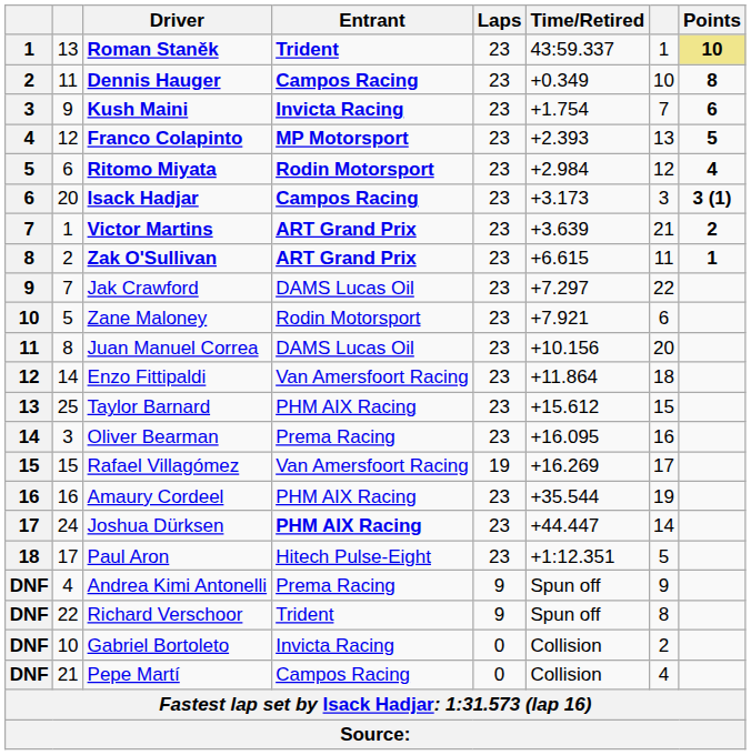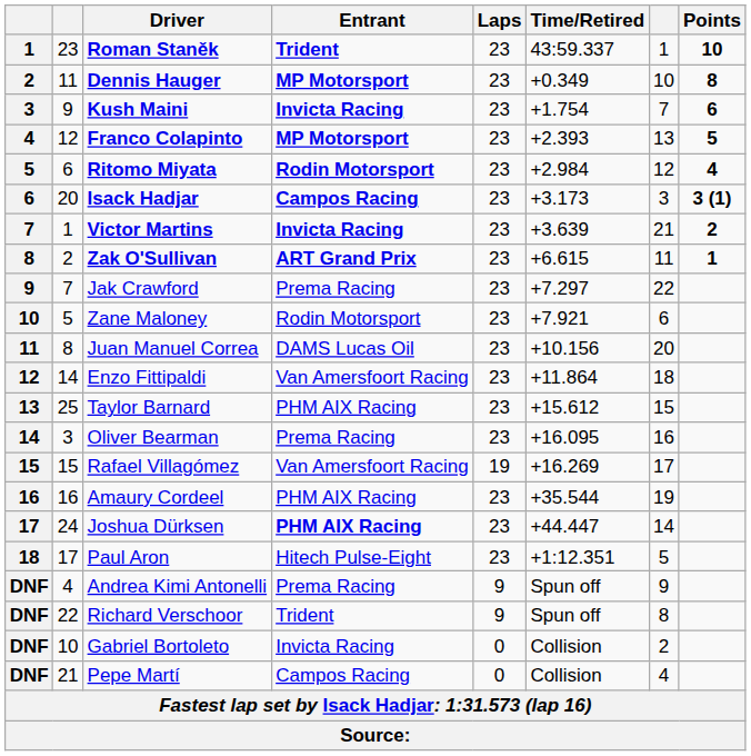 <table class="wikitable" style="font-size:85%">
 <tr>
 <th scope="col"></th>
 <th scope="col"></th>
 <th scope="col">Driver</th>
 <th scope="col">Entrant</th>
 <th scope="col">Laps</th>
 <th scope="col">Time/Retired</th>
 <th scope="col"></th>
 <th scope="col">Points</th>
 </tr>
 <tr>
 <th>1</th>
-<td align="center">13</td>
+<td align="center">23</td>
 <td> <strong><a href='#'>Roman Staněk</a></strong></td>
 <td><strong><a href='#'>Trident</a></strong></td>
 <td align="center">23</td>
 <td>43:59.337</td>
 <td align="center">1</td>
-<td align="center" style="background: khaki;"><strong>10</strong></td>
+<td align="center"><strong>10</strong></td>
 </tr>
 <tr>
 <th>2</th>
 <td align="center">11</td>
 <td> <strong><a href='#'>Dennis Hauger</a></strong></td>
-<td><strong><a href='#'>Campos Racing</a></strong></td>
+<td><strong><a href='#'>MP Motorsport</a></strong></td>
 <td align="center">23</td>
 <td>+0.349</td>
 <td align="center">10</td>
 <td align="center"><strong>8</strong></td>
 </tr>
 <tr>
 <th>3</th>
 <td align="center">9</td>
 <td> <strong><a href='#'>Kush Maini</a></strong></td>
 <td><strong><a href='#'>Invicta Racing</a></strong></td>
 <td align="center">23</td>
 <td>+1.754</td>
 <td align="center">7</td>
 <td align="center"><strong>6</strong></td>
 </tr>
 <tr>
 <th>4</th>
 <td align="center">12</td>
 <td> <strong><a href='#'>Franco Colapinto</a></strong></td>
 <td><strong><a href='#'>MP Motorsport</a></strong></td>
 <td align="center">23</td>
 <td>+2.393</td>
 <td align="center">13</td>
 <td align="center"><strong>5</strong></td>
 </tr>
 <tr>
 <th>5</th>
 <td align="center">6</td>
 <td> <strong><a href='#'>Ritomo Miyata</a></strong></td>
 <td><strong><a href='#'>Rodin Motorsport</a></strong></td>
 <td align="center">23</td>
 <td>+2.984</td>
 <td align="center">12</td>
 <td align="center"><strong>4</strong></td>
 </tr>
 <tr>
 <th>6</th>
 <td align="center">20</td>
 <td> <strong><a href='#'>Isack Hadjar</a></strong></td>
 <td><strong><a href='#'>Campos Racing</a></strong></td>
 <td align="center">23</td>
 <td>+3.173</td>
 <td align="center">3</td>
 <td align="center"><strong>3 (1)</strong></td>
 </tr>
 <tr>
 <th>7</th>
 <td align="center">1</td>
 <td> <strong><a href='#'>Victor Martins</a></strong></td>
-<td><strong><a href='#'>ART Grand Prix</a></strong></td>
+<td><strong><a href='#'>Invicta Racing</a></strong></td>
 <td align="center">23</td>
 <td>+3.639</td>
 <td align="center">21</td>
 <td align="center"><strong>2</strong></td>
 </tr>
 <tr>
 <th>8</th>
 <td align="center">2</td>
 <td> <strong><a href='#'>Zak O'Sullivan</a></strong></td>
 <td><strong><a href='#'>ART Grand Prix</a></strong></td>
 <td align="center">23</td>
 <td>+6.615</td>
 <td align="center">11</td>
 <td align="center"><strong>1</strong></td>
 </tr>
 <tr>
 <th>9</th>
 <td align="center">7</td>
 <td> <a href='#'>Jak Crawford</a></td>
-<td><a href='#'>DAMS Lucas Oil</a></td>
+<td><a href='#'>Prema Racing</a></td>
 <td align="center">23</td>
 <td>+7.297</td>
 <td align="center">22</td>
 <td align="center"></td>
 </tr>
 <tr>
 <th>10</th>
 <td align="center">5</td>
 <td> <a href='#'>Zane Maloney</a></td>
 <td><a href='#'>Rodin Motorsport</a></td>
 <td align="center">23</td>
 <td>+7.921</td>
 <td align="center">6</td>
 <td></td>
 </tr>
 <tr>
 <th>11</th>
 <td align="center">8</td>
 <td> <a href='#'>Juan Manuel Correa</a></td>
 <td><a href='#'>DAMS Lucas Oil</a></td>
 <td align="center">23</td>
 <td>+10.156</td>
 <td align="center">20</td>
 <td></td>
 </tr>
 <tr>
 <th>12</th>
 <td align="center">14</td>
 <td> <a href='#'>Enzo Fittipaldi</a></td>
 <td><a href='#'>Van Amersfoort Racing</a></td>
 <td align="center">23</td>
 <td>+11.864</td>
 <td align="center">18</td>
 <td></td>
 </tr>
 <tr>
 <th>13</th>
 <td align="center">25</td>
 <td> <a href='#'>Taylor Barnard</a></td>
 <td><a href='#'>PHM AIX Racing</a></td>
 <td align="center">23</td>
 <td>+15.612</td>
 <td align="center">15</td>
 <td align="center"></td>
 </tr>
 <tr>
 <th>14</th>
 <td align="center">3</td>
 <td> <a href='#'>Oliver Bearman</a></td>
 <td><a href='#'>Prema Racing</a></td>
 <td align="center">23</td>
 <td>+16.095</td>
 <td align="center">16</td>
 <td></td>
 </tr>
 <tr>
 <th>15</th>
 <td align="center">15</td>
 <td> <a href='#'>Rafael Villagómez</a></td>
 <td><a href='#'>Van Amersfoort Racing</a></td>
 <td align="center">19</td>
 <td>+16.269</td>
 <td align="center">17</td>
 <td></td>
 </tr>
 <tr>
 <th>16</th>
 <td align="center">16</td>
 <td> <a href='#'>Amaury Cordeel</a></td>
 <td><a href='#'>PHM AIX Racing</a></td>
 <td align="center">23</td>
 <td>+35.544</td>
 <td align="center">19</td>
 <td></td>
 </tr>
 <tr>
 <th>17</th>
 <td align="center">24</td>
 <td> <a href='#'>Joshua Dürksen</a></td>
 <td><strong><a href='#'>PHM AIX Racing</a></strong></td>
 <td align="center">23</td>
 <td>+44.447</td>
 <td align="center">14</td>
 <td align="center"></td>
 </tr>
 <tr>
 <th>18</th>
 <td align="center">17</td>
 <td> <a href='#'>Paul Aron</a></td>
 <td><a href='#'>Hitech Pulse-Eight</a></td>
 <td align="center">23</td>
 <td>+1:12.351</td>
 <td align="center">5</td>
 <td align="center"></td>
 </tr>
 <tr>
 <th>DNF</th>
 <td align="center">4</td>
 <td> <a href='#'>Andrea Kimi Antonelli</a></td>
 <td><a href='#'>Prema Racing</a></td>
 <td align="center">9</td>
 <td>Spun off</td>
 <td align="center">9</td>
 <td></td>
 </tr>
 <tr>
 <th>DNF</th>
 <td align="center">22</td>
 <td> <a href='#'>Richard Verschoor</a></td>
 <td><a href='#'>Trident</a></td>
 <td align="center">9</td>
 <td>Spun off</td>
 <td align="center">8</td>
 <td align="center"></td>
 </tr>
 <tr>
 <th>DNF</th>
 <td align="center">10</td>
 <td> <a href='#'>Gabriel Bortoleto</a></td>
 <td><a href='#'>Invicta Racing</a></td>
 <td align="center">0</td>
 <td>Collision</td>
 <td align="center">2</td>
 <td align="center"></td>
 </tr>
 <tr>
 <th>DNF</th>
 <td align="center">21</td>
 <td> <a href='#'>Pepe Martí</a></td>
 <td><a href='#'>Campos Racing</a></td>
 <td align="center">0</td>
 <td>Collision</td>
 <td align="center">4</td>
 <td align=“center”></td>
 </tr>
 <tr>
 <th colspan="8"><em>Fastest lap set by</em> <strong> <a href='#'>Isack Hadjar</a><strong><em>: 1:31.573 (lap 16)<em></th>
 </tr>
 <tr>
 <th colspan="8">Source:</th>
 </tr>
 </table>
